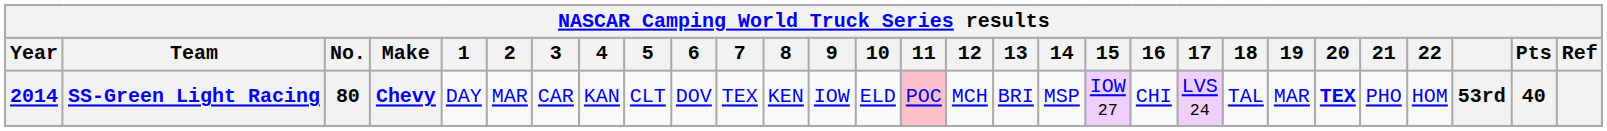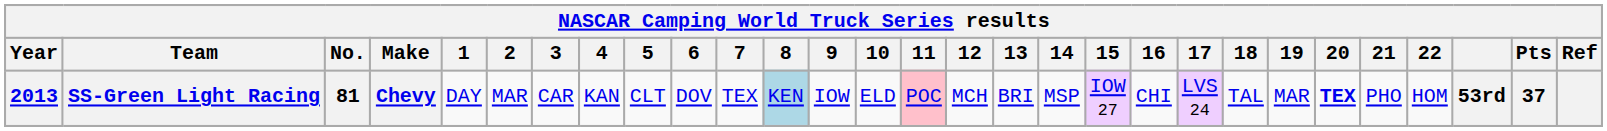 <table class="wikitable" style="text-align:center; font-size:75%">
 <tr>
 <th colspan=45><a href='#'>NASCAR Camping World Truck Series</a> results</th>
 </tr>
 <tr>
 <th>Year</th>
 <th>Team</th>
 <th>No.</th>
 <th>Make</th>
 <th>1</th>
 <th>2</th>
 <th>3</th>
 <th>4</th>
 <th>5</th>
 <th>6</th>
 <th>7</th>
 <th>8</th>
 <th>9</th>
 <th>10</th>
 <th>11</th>
 <th>12</th>
 <th>13</th>
 <th>14</th>
 <th>15</th>
 <th>16</th>
 <th>17</th>
 <th>18</th>
 <th>19</th>
 <th>20</th>
 <th>21</th>
 <th>22</th>
 <th></th>
 <th>Pts</th>
 <th>Ref</th>
 </tr>
 <tr>
-<th><a href='#'>2014</a></th>
+<th><a href='#'>2013</a></th>
 <th><a href='#'>SS-Green Light Racing</a></th>
-<th>80</th>
+<th>81</th>
 <th><a href='#'>Chevy</a></th>
 <td><a href='#'>DAY</a></td>
 <td><a href='#'>MAR</a></td>
 <td><a href='#'>CAR</a></td>
 <td><a href='#'>KAN</a></td>
 <td><a href='#'>CLT</a></td>
 <td><a href='#'>DOV</a></td>
 <td><a href='#'>TEX</a></td>
-<td><a href='#'>KEN</a></td>
+<td style="background: lightblue;"><a href='#'>KEN</a></td>
 <td><a href='#'>IOW</a></td>
 <td><a href='#'>ELD</a></td>
 <td style="background: pink;"><a href='#'>POC</a></td>
 <td><a href='#'>MCH</a></td>
 <td><a href='#'>BRI</a></td>
 <td><a href='#'>MSP</a></td>
 <td style="background:#EFCFFF;"><a href='#'>IOW</a><br><small>27</small></td>
 <td><a href='#'>CHI</a></td>
 <td style="background:#EFCFFF;"><a href='#'>LVS</a><br><small>24</small></td>
 <td><a href='#'>TAL</a></td>
 <td><a href='#'>MAR</a></td>
 <td><strong><a href='#'>TEX</a></strong></td>
 <td><a href='#'>PHO</a></td>
 <td><a href='#'>HOM</a></td>
 <th>53rd</th>
-<th>40</th>
+<th>37</th>
 <th></th>
 </tr>
 </table>
